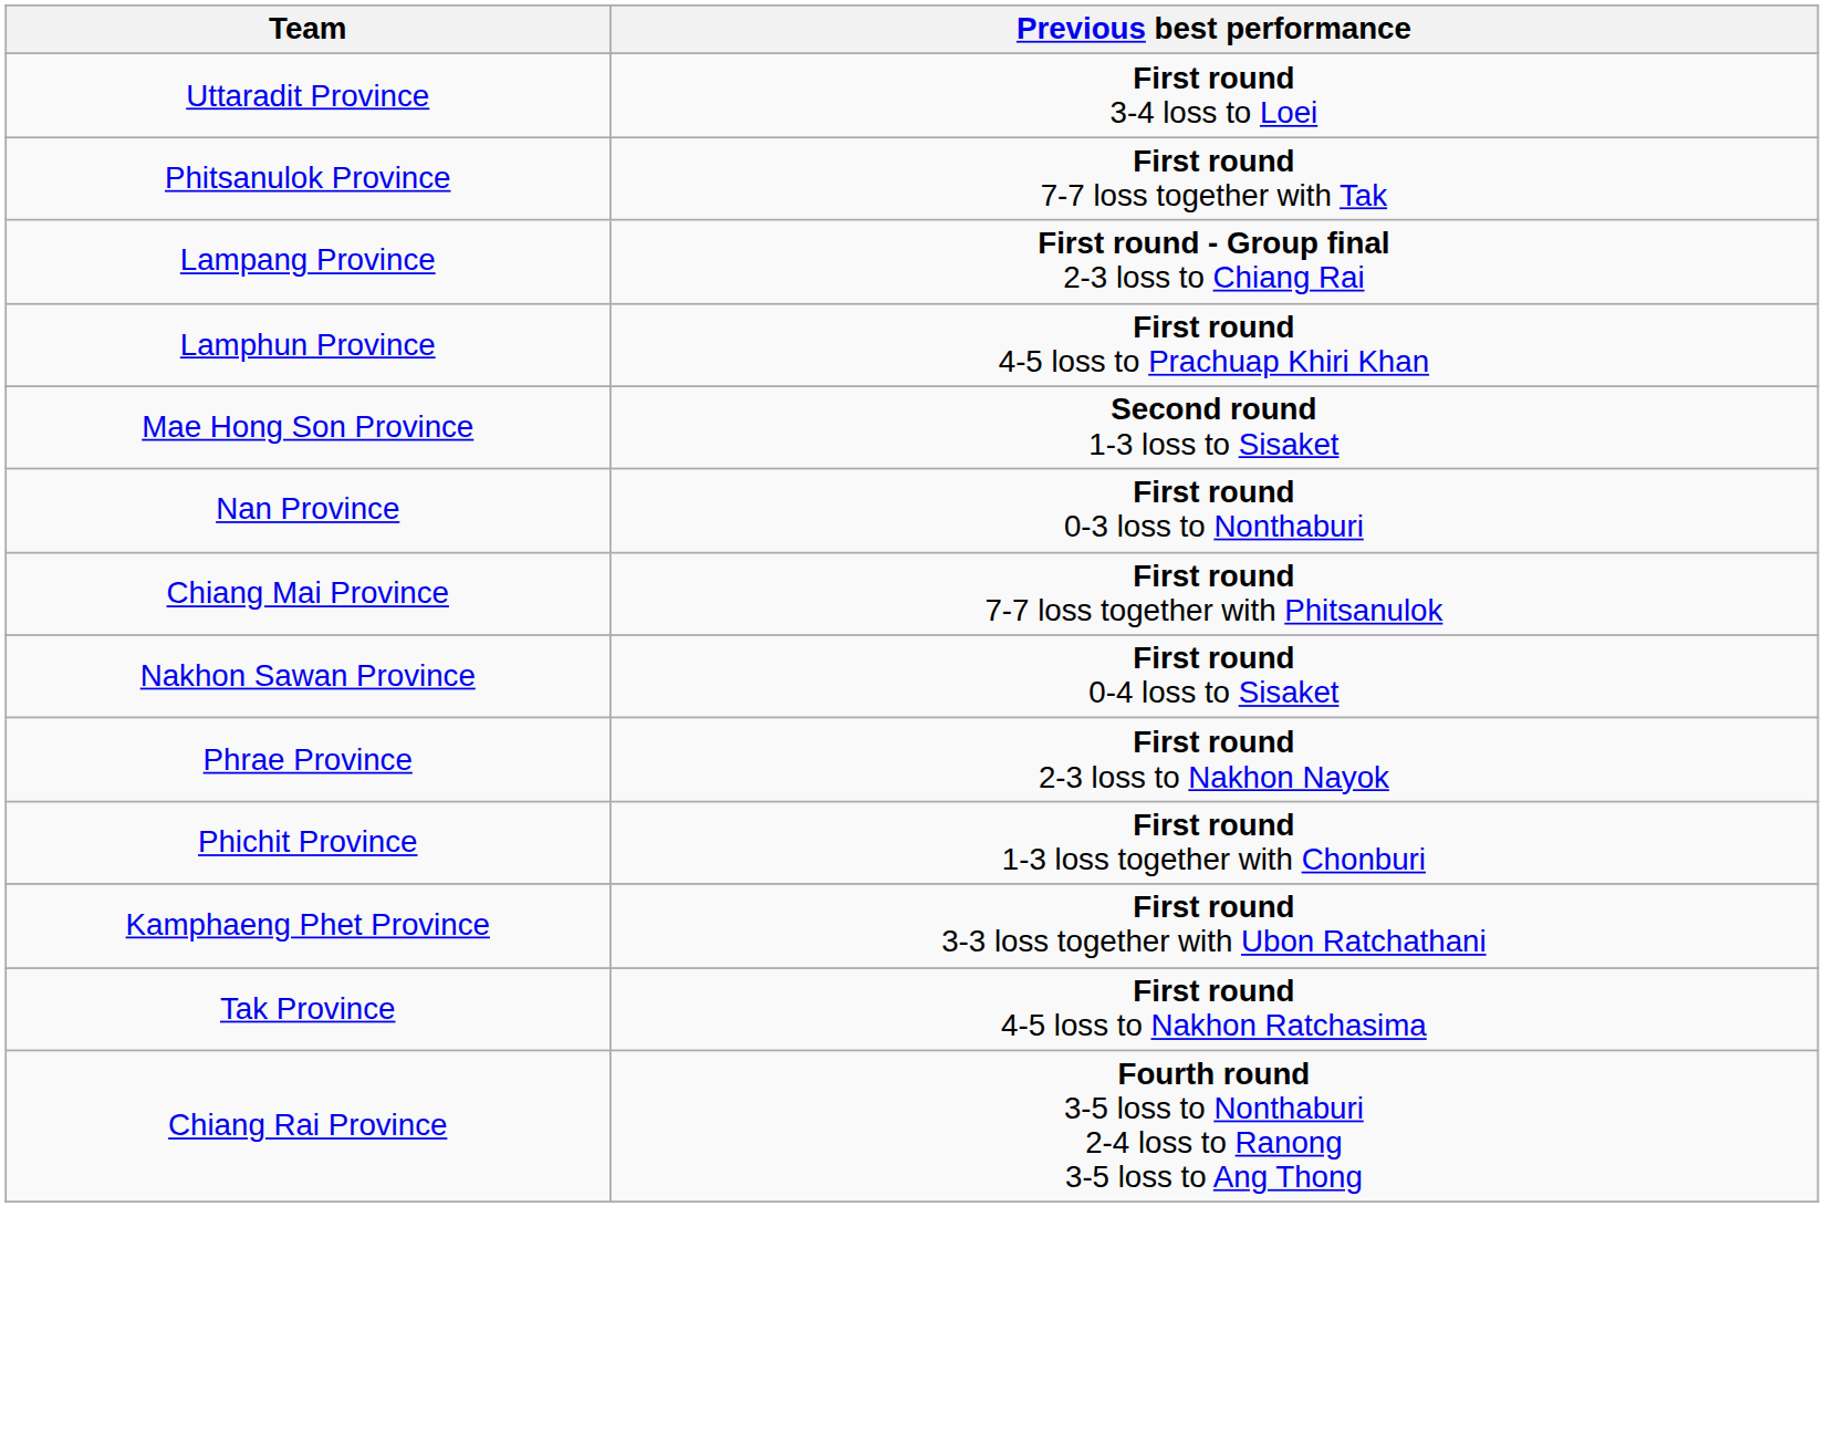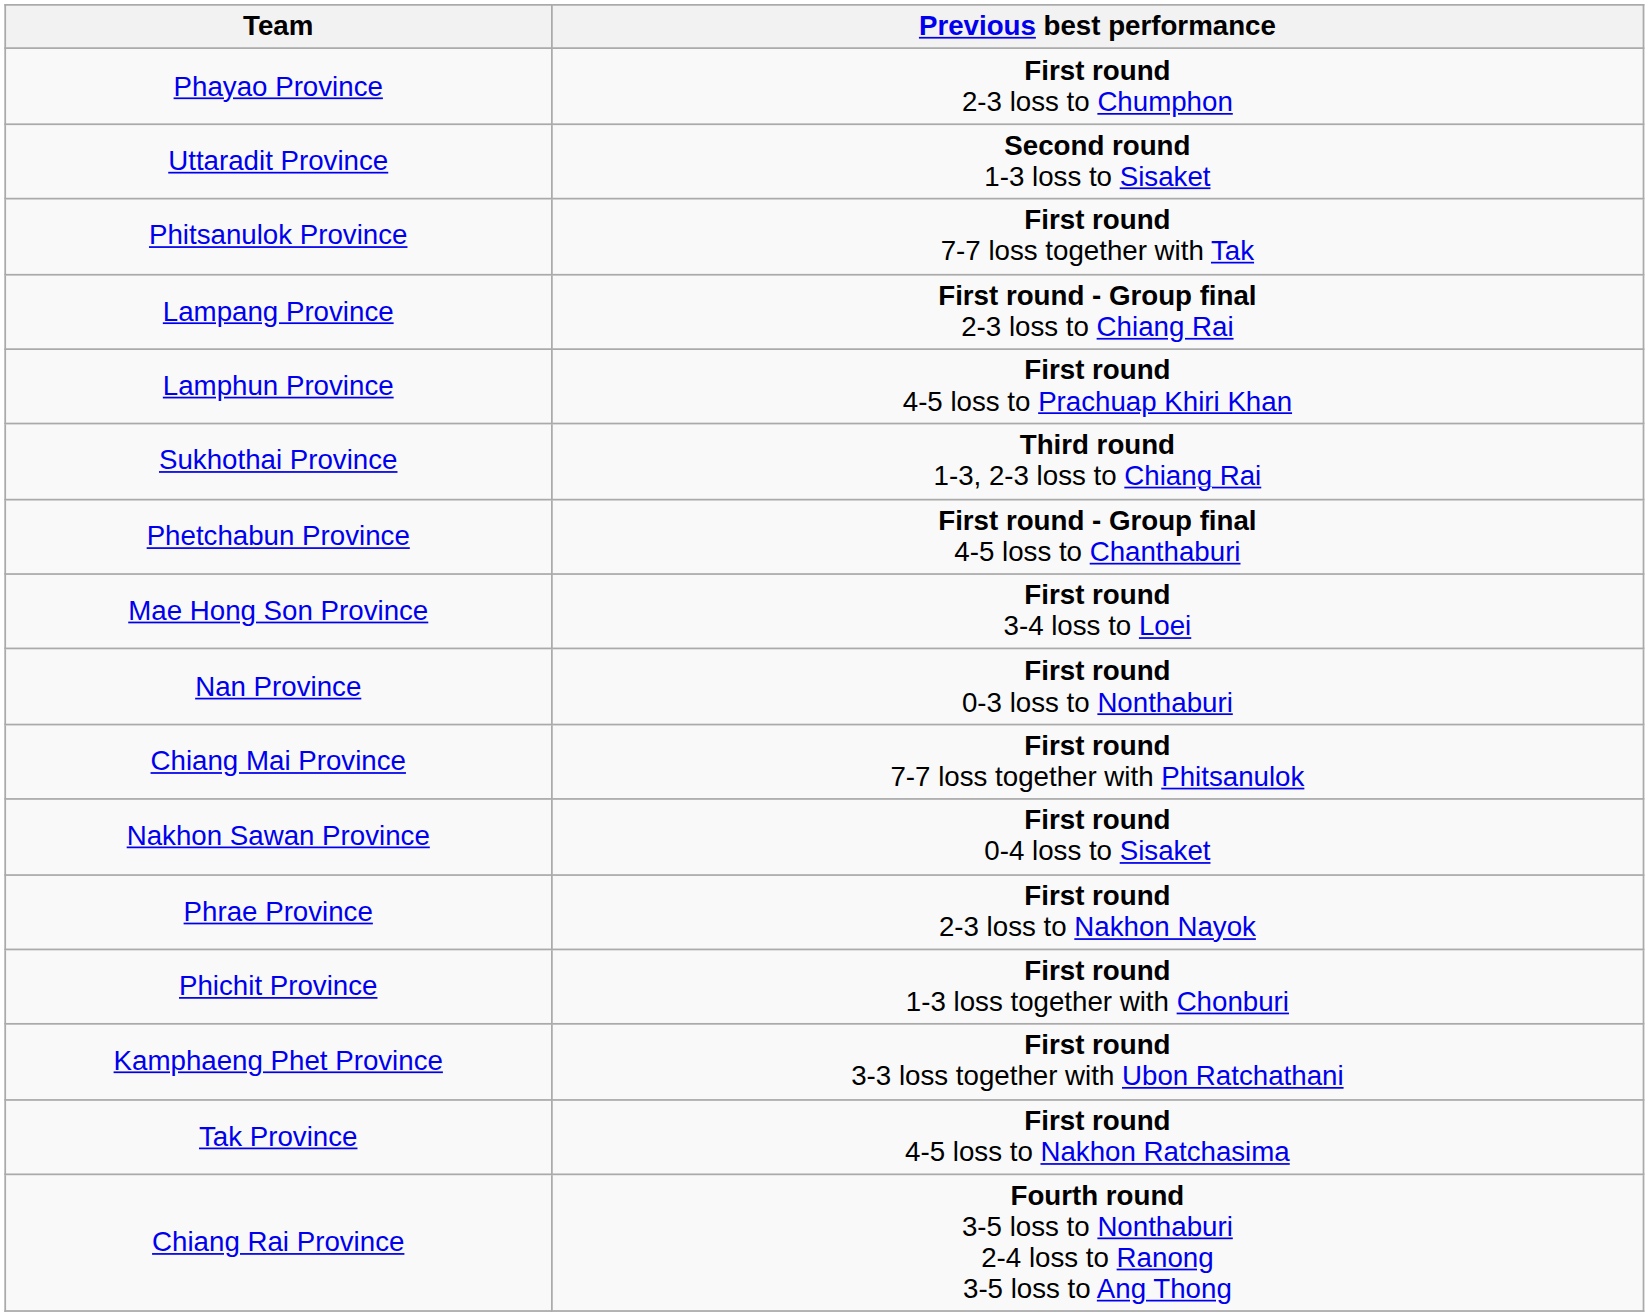 <table width=75% class="wikitable" style="text-align: center;margin: 1em auto;">
 <tr>
 <th width=25%>Team</th>
 <th width=50%><a href='#'>Previous</a> best performance</th>
 </tr>
 <tr>
+<td> <a href='#'>Phayao Province</a></td>
+<td><strong>First round</strong><br>2-3 loss to <a href='#'>Chumphon</a></td>
+</tr>
+<tr>
 <td> <a href='#'>Uttaradit Province</a></td>
-<td><strong>First round</strong><br>3-4 loss to <a href='#'>Loei</a></td>
+<td><strong>Second round</strong><br>1-3 loss to <a href='#'>Sisaket</a></td>
 </tr>
 <tr>
 <td><a href='#'>Phitsanulok Province</a></td>
 <td><strong>First round</strong><br>7-7 loss together with <a href='#'>Tak</a></td>
 </tr>
 <tr>
 <td> <a href='#'>Lampang Province</a></td>
 <td><strong>First round - Group final</strong><br>2-3 loss to <a href='#'>Chiang Rai</a></td>
 </tr>
 <tr>
 <td> <a href='#'>Lamphun Province</a></td>
 <td><strong>First round</strong><br>4-5 loss to <a href='#'>Prachuap Khiri Khan</a></td>
 </tr>
 <tr>
+<td> <a href='#'>Sukhothai Province</a></td>
+<td><strong>Third round</strong><br>1-3, 2-3 loss to <a href='#'>Chiang Rai</a></td>
+</tr>
+<tr>
+<td> <a href='#'>Phetchabun Province</a></td>
+<td><strong>First round - Group final</strong><br>4-5 loss to <a href='#'>Chanthaburi</a></td>
+</tr>
+<tr>
 <td> <a href='#'>Mae Hong Son Province</a></td>
-<td><strong>Second round</strong><br>1-3 loss to <a href='#'>Sisaket</a></td>
+<td><strong>First round</strong><br>3-4 loss to <a href='#'>Loei</a></td>
 </tr>
 <tr>
 <td> <a href='#'>Nan Province</a></td>
 <td><strong>First round</strong><br>0-3 loss to <a href='#'>Nonthaburi</a></td>
 </tr>
 <tr>
 <td> <a href='#'>Chiang Mai Province</a></td>
 <td><strong>First round</strong><br>7-7 loss together with <a href='#'>Phitsanulok</a></td>
 </tr>
 <tr>
 <td> <a href='#'>Nakhon Sawan Province</a></td>
 <td><strong>First round</strong><br>0-4 loss to <a href='#'>Sisaket</a></td>
 </tr>
 <tr>
 <td> <a href='#'>Phrae Province</a></td>
 <td><strong>First round</strong><br>2-3 loss to <a href='#'>Nakhon Nayok</a></td>
 </tr>
 <tr>
 <td> <a href='#'>Phichit Province</a></td>
 <td><strong>First round</strong><br>1-3 loss together with <a href='#'>Chonburi</a></td>
 </tr>
 <tr>
 <td> <a href='#'>Kamphaeng Phet Province</a></td>
 <td><strong>First round</strong><br>3-3 loss together with <a href='#'>Ubon Ratchathani</a></td>
 </tr>
 <tr>
 <td> <a href='#'>Tak Province</a></td>
 <td><strong>First round</strong><br>4-5 loss to <a href='#'>Nakhon Ratchasima</a></td>
 </tr>
 <tr>
 <td> <a href='#'>Chiang Rai Province</a></td>
 <td><strong>Fourth round</strong><br>3-5 loss to <a href='#'>Nonthaburi</a><br>2-4 loss to <a href='#'>Ranong</a><br>3-5 loss to <a href='#'>Ang Thong</a></td>
 </tr>
 </table>
